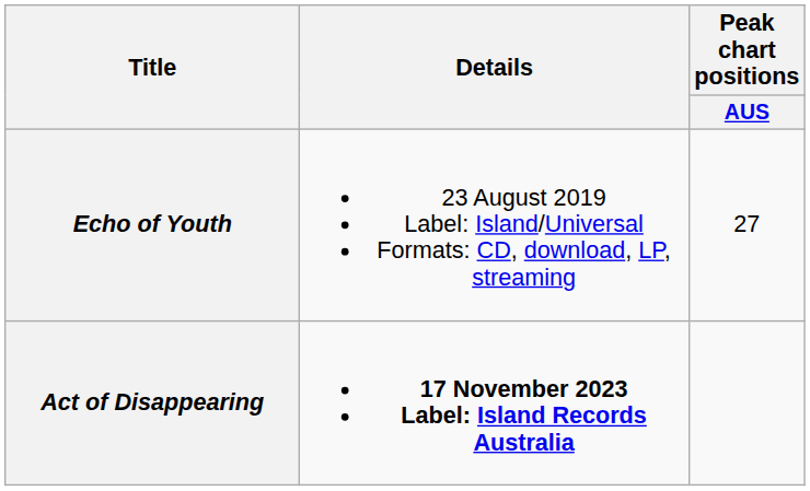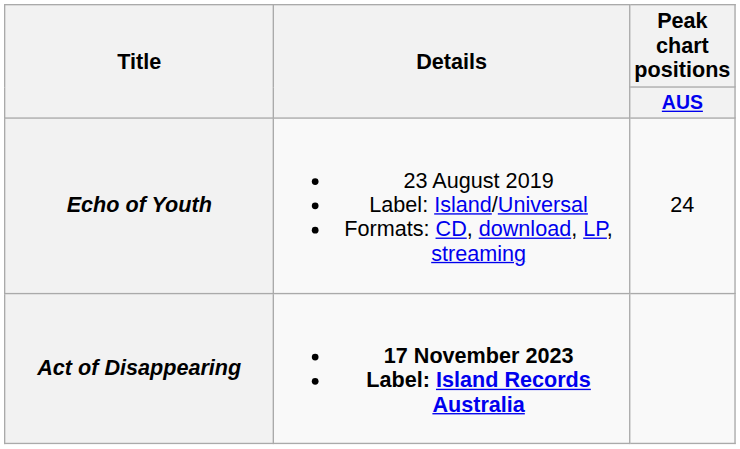 <table class="wikitable plainrowheaders" style="text-align:center;">
 <tr>
 <th scope="col" rowspan="2" style="width:12em;">Title</th>
 <th scope="col" rowspan="2" style="width:16em;">Details</th>
 <th scope="col" colspan="1">Peak chart positions</th>
 </tr>
 <tr>
 <th scope="col" style="width:3em;font-size:90%;"><a href='#'>AUS</a><br></th>
 </tr>
 <tr>
 <th scope="row"><em>Echo of Youth</em></th>
 <td><br><ul><li>23 August 2019</li><li>Label: <a href='#'>Island</a>/<a href='#'>Universal</a> </li><li>Formats: <a href='#'>CD</a>, <a href='#'>download</a>, <a href='#'>LP</a>, <a href='#'>streaming</a></li></ul></td>
-<td>27<br></td>
+<td>24<br></td>
 </tr>
 <tr>
 <th scope="row"><em>Act of Disappearing</em></th>
 <td><strong><br><ul><li>17 November 2023</li><li>Label: <a href='#'>Island Records Australia</a></li></ul></strong></td>
 </tr>
 </table>
